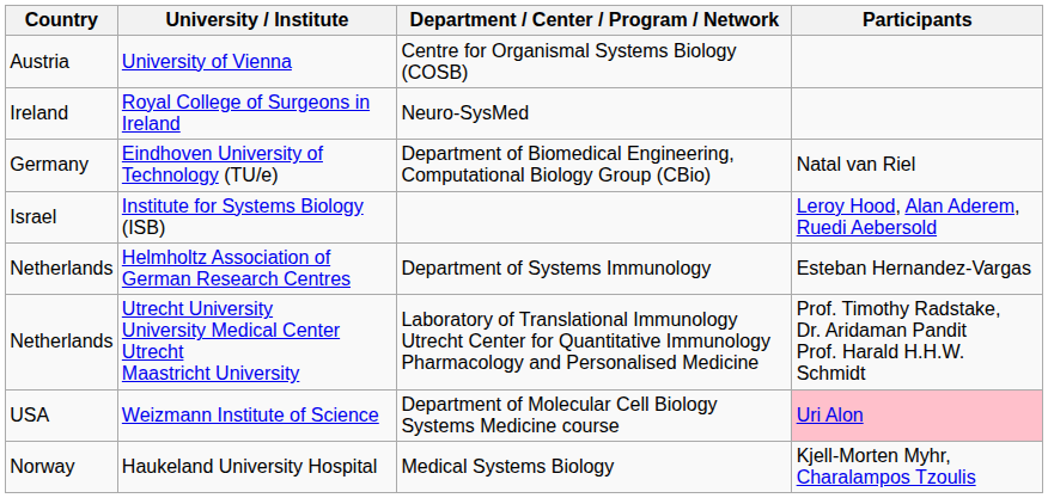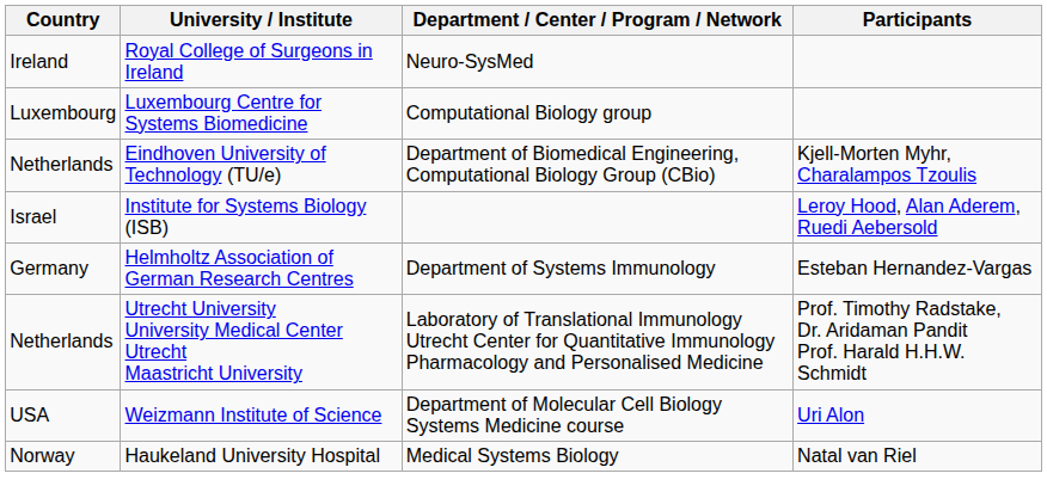 <table class="wikitable sortable">
 <tr>
 <th>Country</th>
 <th>University / Institute</th>
 <th>Department / Center / Program / Network</th>
 <th>Participants</th>
 </tr>
 <tr>
-<td>Austria</td>
-<td><a href='#'>University of Vienna</a></td>
-<td>Centre for Organismal Systems Biology (COSB)</td>
-<td></td>
-</tr>
-<tr>
 <td>Ireland</td>
 <td><a href='#'>Royal College of Surgeons in Ireland</a></td>
 <td>Neuro-SysMed</td>
 <td></td>
 </tr>
 <tr>
-<td>Germany</td>
+<td>Luxembourg</td>
+<td><a href='#'>Luxembourg Centre for Systems Biomedicine</a></td>
+<td>Computational Biology group</td>
+<td></td>
+</tr>
+<tr>
+<td>Netherlands</td>
 <td><a href='#'>Eindhoven University of Technology</a> (TU/e)</td>
 <td>Department of Biomedical Engineering, Computational Biology Group (CBio)</td>
-<td>Natal van Riel</td>
+<td>Kjell-Morten Myhr, <a href='#'>Charalampos Tzoulis</a></td>
 </tr>
 <tr>
 <td>Israel</td>
 <td><a href='#'>Institute for Systems Biology</a> (ISB)</td>
 <td></td>
 <td><a href='#'>Leroy Hood</a>, <a href='#'>Alan Aderem</a>, <a href='#'>Ruedi Aebersold</a></td>
 </tr>
 <tr>
-<td>Netherlands</td>
+<td>Germany</td>
 <td><a href='#'>Helmholtz Association of German Research Centres</a></td>
 <td>Department of Systems Immunology</td>
 <td>Esteban Hernandez-Vargas</td>
 </tr>
 <tr>
 <td>Netherlands</td>
 <td><a href='#'>Utrecht University</a><br><a href='#'>University Medical Center Utrecht</a><br><a href='#'>Maastricht University</a></td>
 <td>Laboratory of Translational Immunology<br>Utrecht Center for Quantitative Immunology<br>Pharmacology and Personalised Medicine</td>
 <td>Prof. Timothy Radstake,<br>Dr. Aridaman Pandit<br>Prof. Harald H.H.W. Schmidt</td>
 </tr>
 <tr>
 <td>USA</td>
 <td><a href='#'>Weizmann Institute of Science</a></td>
 <td>Department of Molecular Cell Biology<br>Systems Medicine course</td>
-<td style="background: pink;"><a href='#'>Uri Alon</a></td>
+<td><a href='#'>Uri Alon</a></td>
 </tr>
 <tr>
 <td>Norway</td>
 <td>Haukeland University Hospital</td>
 <td>Medical Systems Biology</td>
-<td>Kjell-Morten Myhr, <a href='#'>Charalampos Tzoulis</a></td>
+<td>Natal van Riel</td>
 </tr>
 <tr>
 </tr>
 </table>
